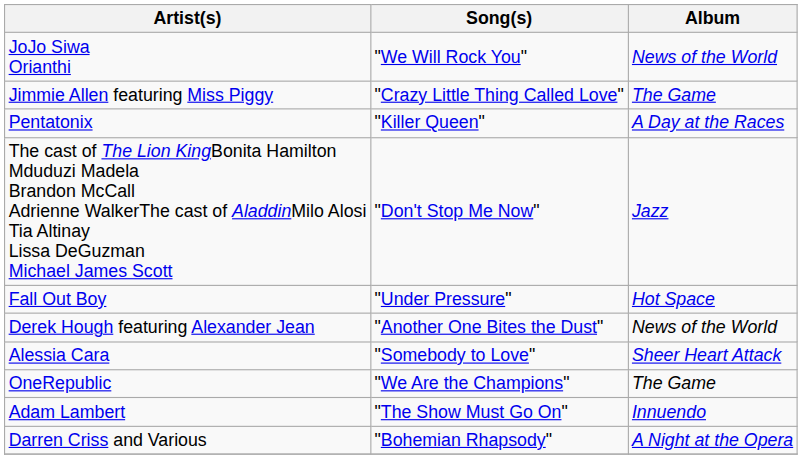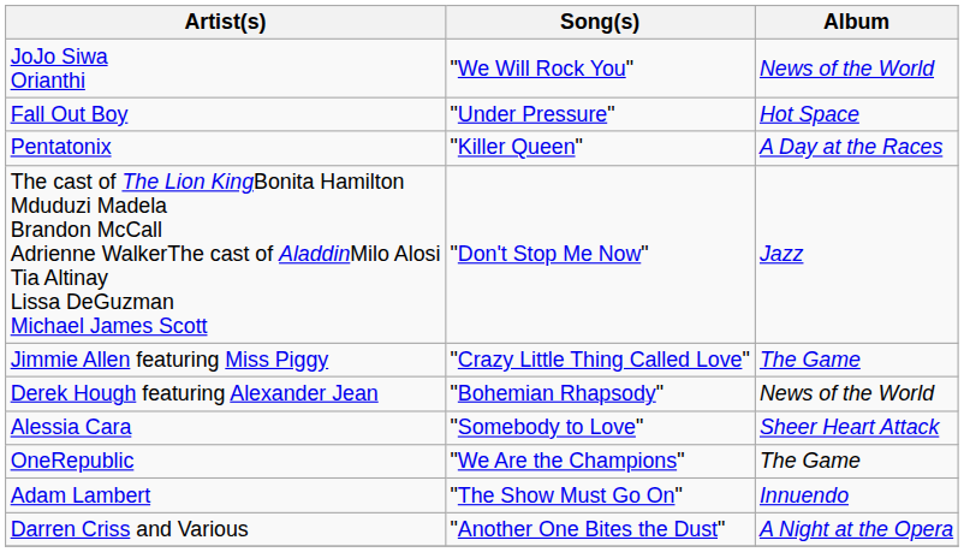 <table class="wikitable plainrowheaders">
 <tr>
 <th scope="col">Artist(s)</th>
 <th scope="col">Song(s)</th>
 <th scope="col">Album</th>
 </tr>
 <tr>
 <td><a href='#'>JoJo Siwa</a><br><a href='#'>Orianthi</a></td>
 <td>"<a href='#'>We Will Rock You</a>"</td>
 <td><em><a href='#'>News of the World</a></em></td>
 </tr>
 <tr>
-<td><a href='#'>Jimmie Allen</a> featuring <a href='#'>Miss Piggy</a></td>
-<td>"<a href='#'>Crazy Little Thing Called Love</a>"</td>
-<td><em><a href='#'>The Game</a></em></td>
+<td><a href='#'>Fall Out Boy</a></td>
+<td>"<a href='#'>Under Pressure</a>"</td>
+<td><em><a href='#'>Hot Space</a></em></td>
 </tr>
 <tr>
 <td><a href='#'>Pentatonix</a></td>
 <td>"<a href='#'>Killer Queen</a>"</td>
 <td><em><a href='#'>A Day at the Races</a></em></td>
 </tr>
 <tr>
 <td>The cast of <em><a href='#'>The Lion King</a></em>Bonita Hamilton<br>Mduduzi Madela<br>Brandon McCall<br>Adrienne WalkerThe cast of <em><a href='#'>Aladdin</a></em>Milo Alosi<br>Tia Altinay<br>Lissa DeGuzman<br><a href='#'>Michael James Scott</a></td>
 <td>"<a href='#'>Don't Stop Me Now</a>"</td>
 <td><em><a href='#'>Jazz</a></em></td>
 </tr>
 <tr>
-<td><a href='#'>Fall Out Boy</a></td>
-<td>"<a href='#'>Under Pressure</a>"</td>
-<td><em><a href='#'>Hot Space</a></em></td>
+<td><a href='#'>Jimmie Allen</a> featuring <a href='#'>Miss Piggy</a></td>
+<td>"<a href='#'>Crazy Little Thing Called Love</a>"</td>
+<td><em><a href='#'>The Game</a></em></td>
 </tr>
 <tr>
 <td><a href='#'>Derek Hough</a> featuring <a href='#'>Alexander Jean</a></td>
-<td>"<a href='#'>Another One Bites the Dust</a>"</td>
+<td>"<a href='#'>Bohemian Rhapsody</a>"</td>
 <td><em>News of the World</em></td>
 </tr>
 <tr>
 <td><a href='#'>Alessia Cara</a></td>
 <td>"<a href='#'>Somebody to Love</a>"</td>
 <td><em><a href='#'>Sheer Heart Attack</a></em></td>
 </tr>
 <tr>
 <td><a href='#'>OneRepublic</a></td>
 <td>"<a href='#'>We Are the Champions</a>"</td>
 <td><em>The Game</em></td>
 </tr>
 <tr>
 <td><a href='#'>Adam Lambert</a></td>
 <td>"<a href='#'>The Show Must Go On</a>"</td>
 <td><em><a href='#'>Innuendo</a></em></td>
 </tr>
 <tr>
 <td><a href='#'>Darren Criss</a> and Various</td>
-<td>"<a href='#'>Bohemian Rhapsody</a>"</td>
+<td>"<a href='#'>Another One Bites the Dust</a>"</td>
 <td><em><a href='#'>A Night at the Opera</a></em></td>
 </tr>
 <tr>
 </tr>
 </table>
